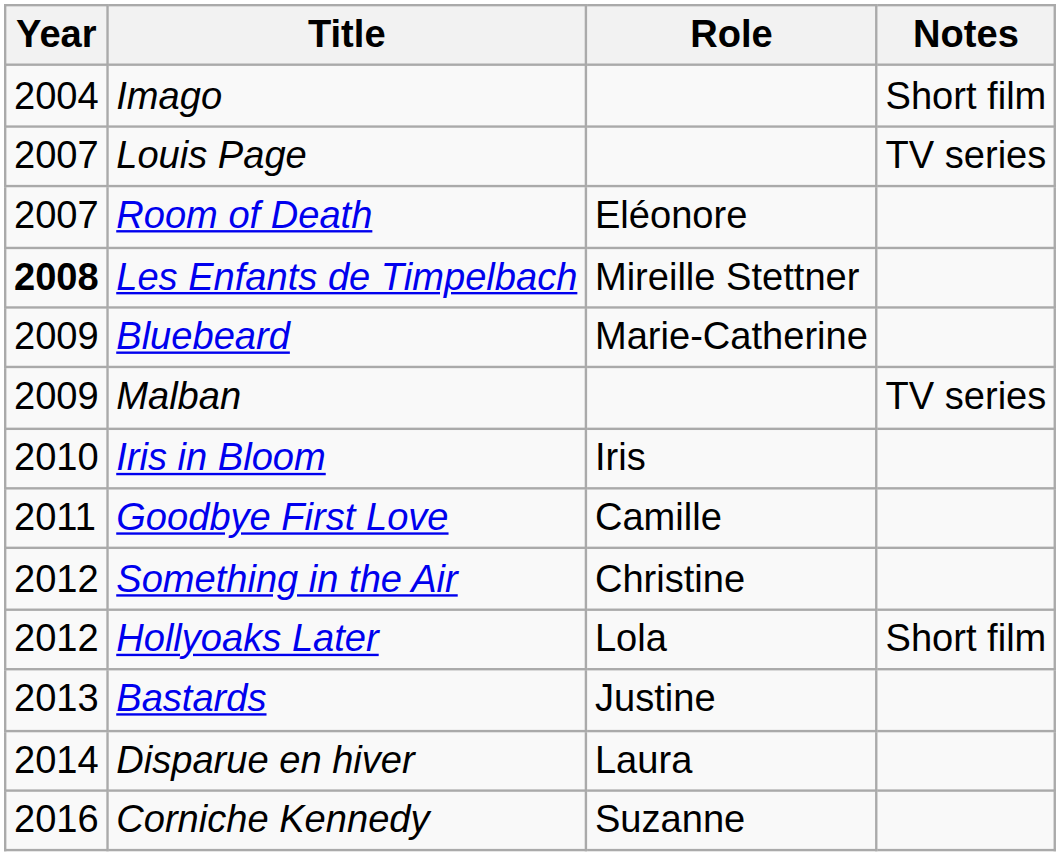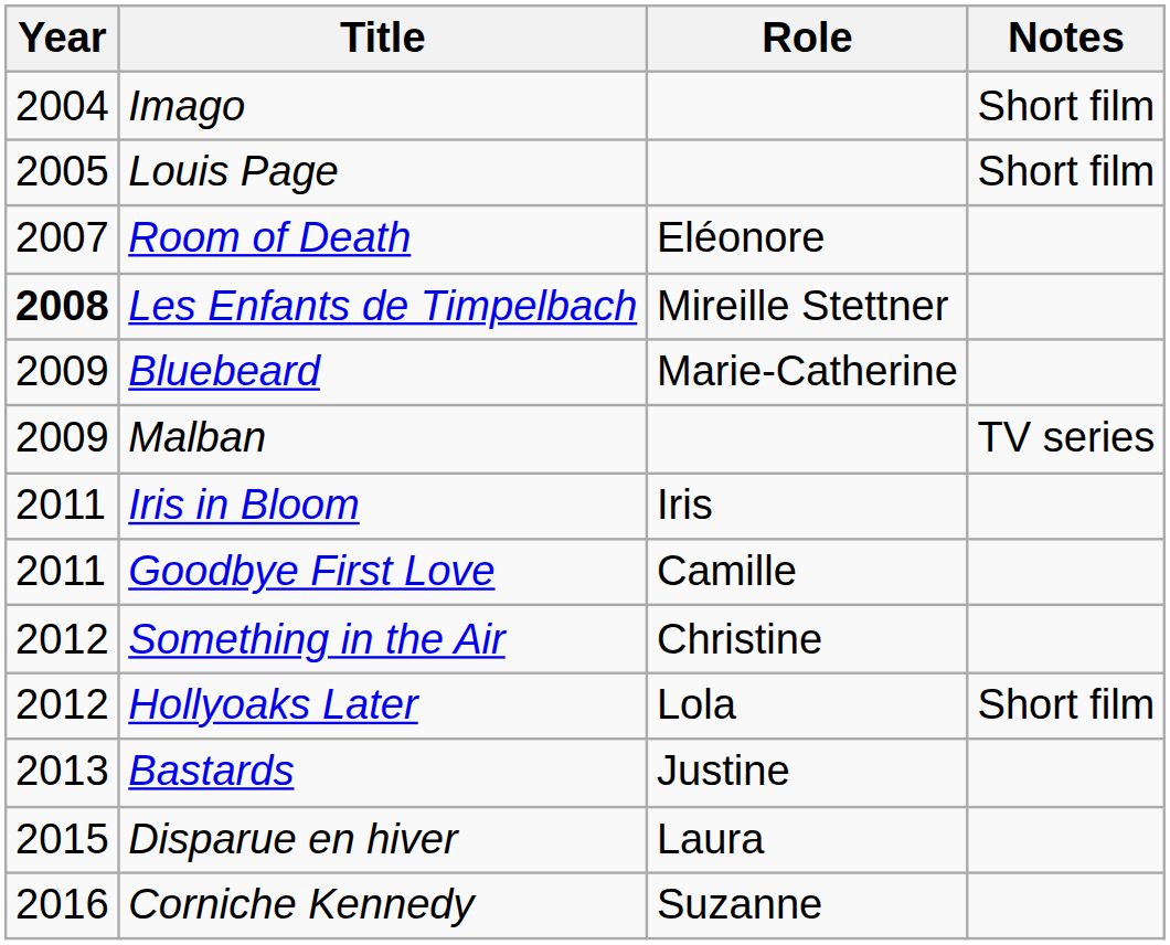 <table class="wikitable sortable">
 <tr>
 <th>Year</th>
 <th>Title</th>
 <th>Role</th>
 <th class="unsortable">Notes</th>
 </tr>
 <tr>
 <td>2004</td>
 <td><em>Imago</em></td>
 <td></td>
 <td>Short film</td>
 </tr>
 <tr>
-<td>2007</td>
+<td>2005</td>
 <td><em>Louis Page</em></td>
 <td></td>
-<td>TV series</td>
+<td>Short film</td>
 </tr>
 <tr>
 <td>2007</td>
 <td><em><a href='#'>Room of Death</a></em></td>
 <td>Eléonore</td>
 <td></td>
 </tr>
 <tr>
 <td><strong>2008</strong></td>
 <td><em><a href='#'>Les Enfants de Timpelbach</a></em></td>
 <td>Mireille Stettner</td>
 <td></td>
 </tr>
 <tr>
 <td>2009</td>
 <td><em><a href='#'>Bluebeard</a></em></td>
 <td>Marie-Catherine</td>
 <td></td>
 </tr>
 <tr>
 <td>2009</td>
 <td><em>Malban</em></td>
 <td></td>
 <td>TV series</td>
 </tr>
 <tr>
-<td>2010</td>
+<td>2011</td>
 <td><em><a href='#'>Iris in Bloom</a></em></td>
 <td>Iris</td>
 <td></td>
 </tr>
 <tr>
 <td>2011</td>
 <td><em><a href='#'>Goodbye First Love</a></em></td>
 <td>Camille</td>
 <td></td>
 </tr>
 <tr>
 <td>2012</td>
 <td><em><a href='#'>Something in the Air</a></em></td>
 <td>Christine</td>
 <td></td>
 </tr>
 <tr>
 <td>2012</td>
 <td><em><a href='#'>Hollyoaks Later</a></em></td>
 <td>Lola</td>
 <td>Short film</td>
 </tr>
 <tr>
 <td>2013</td>
 <td><em><a href='#'>Bastards</a></em></td>
 <td>Justine</td>
 <td></td>
 </tr>
 <tr>
-<td>2014</td>
+<td>2015</td>
 <td><em>Disparue en hiver</em></td>
 <td>Laura</td>
 <td></td>
 </tr>
 <tr>
 <td>2016</td>
 <td><em>Corniche Kennedy</em></td>
 <td>Suzanne</td>
 <td></td>
 </tr>
 </table>
